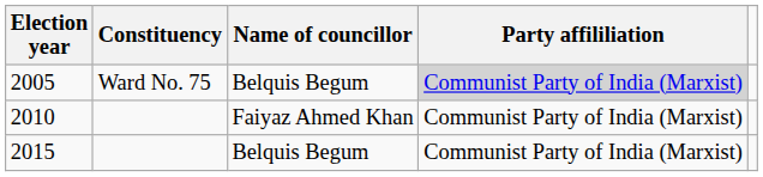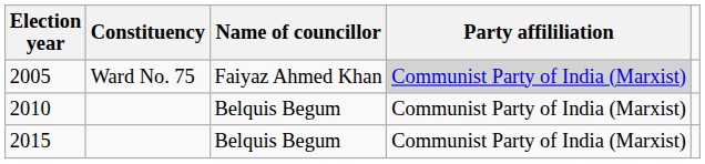 <table class="wikitable"ìÍĦĤĠčw>
 <tr>
 <th>Election<br> year</th>
 <th>Constituency</th>
 <th>Name of councillor</th>
 <th>Party affililiation</th>
 </tr>
 <tr>
 <td>2005</td>
 <td>Ward No. 75</td>
-<td>Belquis Begum</td>
+<td>Faiyaz Ahmed Khan</td>
 <td style="background: lightgrey;"><a href='#'>Communist Party of India (Marxist)</a></td>
 <td></td>
 </tr>
 <tr>
 <td>2010</td>
 <td></td>
-<td>Faiyaz Ahmed Khan</td>
+<td>Belquis Begum</td>
 <td>Communist Party of India (Marxist)</td>
 <td></td>
 </tr>
 <tr>
 <td>2015</td>
 <td></td>
 <td>Belquis Begum</td>
 <td>Communist Party of India (Marxist)</td>
 <td></td>
 </tr>
 </table>
